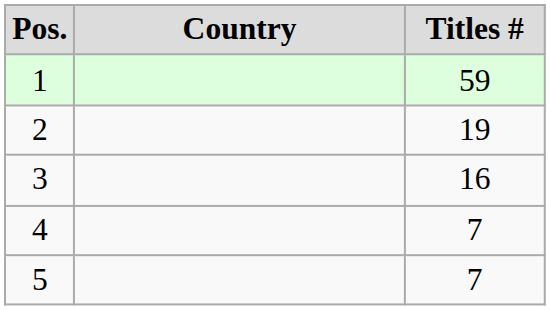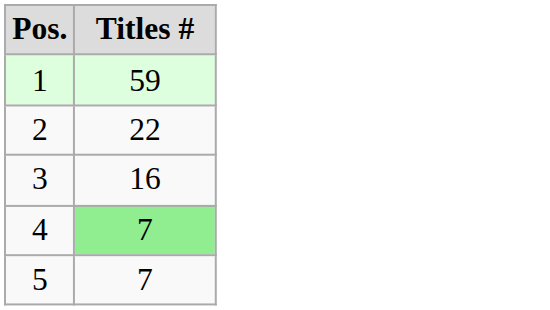 <table class="wikitable" style="text-align: center;">
 <tr>
 <th style="background:#DCDCDC;width:0.5em">Pos.</th>
-<th style="background:#DCDCDC;width:10em">Country</th>
 <th style="background:#DCDCDC;width:4em">Titles #</th>
 </tr>
 <tr style="background:#dfd;">
 <td align=center>1</td>
-<td align=left></td>
 <td>59</td>
 </tr>
 <tr>
 <td align=center>2</td>
-<td align=left></td>
-<td>19</td>
+<td>22</td>
 </tr>
 <tr>
 <td align=center>3</td>
-<td align=left></td>
 <td>16</td>
 </tr>
 <tr>
 <td align=center>4</td>
-<td align=left></td>
-<td>7</td>
+<td style="background: lightgreen;">7</td>
 </tr>
 <tr>
 <td align=center>5</td>
-<td align=left></td>
 <td>7</td>
 </tr>
 </table>
